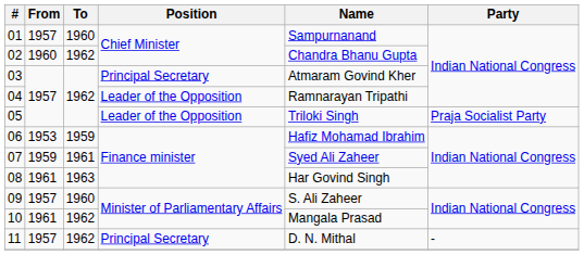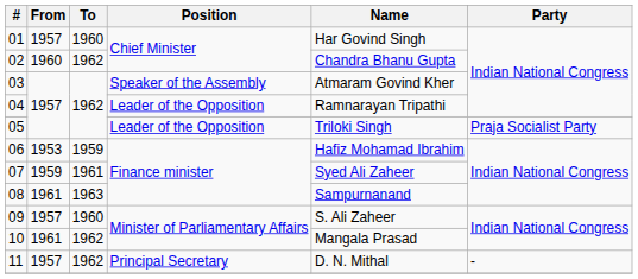 <table class="wikitable sortable">
 <tr>
 <th>#</th>
 <th>From</th>
 <th>To</th>
 <th>Position</th>
 <th>Name</th>
 <th>Party</th>
 </tr>
 <tr>
 <td>01</td>
 <td>1957</td>
 <td>1960</td>
 <td rowspan="2"><a href='#'>Chief Minister</a></td>
-<td><a href='#'>Sampurnanand</a></td>
+<td>Har Govind Singh</td>
 <td rowspan="4"><a href='#'>Indian National Congress</a></td>
 </tr>
 <tr>
 <td>02</td>
 <td>1960</td>
 <td>1962</td>
 <td><a href='#'>Chandra Bhanu Gupta</a></td>
 </tr>
 <tr>
 <td>03</td>
 <td rowspan="3">1957</td>
 <td rowspan="3">1962</td>
-<td><a href='#'>Principal Secretary</a></td>
+<td><a href='#'>Speaker of the Assembly</a></td>
 <td>Atmaram Govind Kher</td>
 </tr>
 <tr>
 <td>04</td>
 <td><a href='#'>Leader of the Opposition</a></td>
 <td>Ramnarayan Tripathi</td>
 </tr>
 <tr>
 <td>05</td>
 <td><a href='#'>Leader of the Opposition</a></td>
 <td><a href='#'>Triloki Singh</a></td>
 <td><a href='#'>Praja Socialist Party</a></td>
 </tr>
 <tr>
 <td>06</td>
 <td>1953</td>
 <td>1959</td>
 <td rowspan="3"><a href='#'>Finance minister</a></td>
 <td><a href='#'>Hafiz Mohamad Ibrahim</a></td>
 <td rowspan="3"><a href='#'>Indian National Congress</a></td>
 </tr>
 <tr>
 <td>07</td>
 <td>1959</td>
 <td>1961</td>
 <td><a href='#'>Syed Ali Zaheer</a></td>
 </tr>
 <tr>
 <td>08</td>
 <td>1961</td>
 <td>1963</td>
-<td>Har Govind Singh</td>
+<td><a href='#'>Sampurnanand</a></td>
 </tr>
 <tr>
 <td>09</td>
 <td>1957</td>
 <td>1960</td>
 <td rowspan="2"><a href='#'>Minister of Parliamentary Affairs</a></td>
 <td>S. Ali Zaheer</td>
 <td rowspan="2"><a href='#'>Indian National Congress</a></td>
 </tr>
 <tr>
 <td>10</td>
 <td>1961</td>
 <td>1962</td>
 <td>Mangala Prasad</td>
 </tr>
 <tr>
 <td>11</td>
 <td>1957</td>
 <td>1962</td>
 <td><a href='#'>Principal Secretary</a></td>
 <td>D. N. Mithal</td>
 <td>-</td>
 </tr>
 <tr>
 </tr>
 </table>
